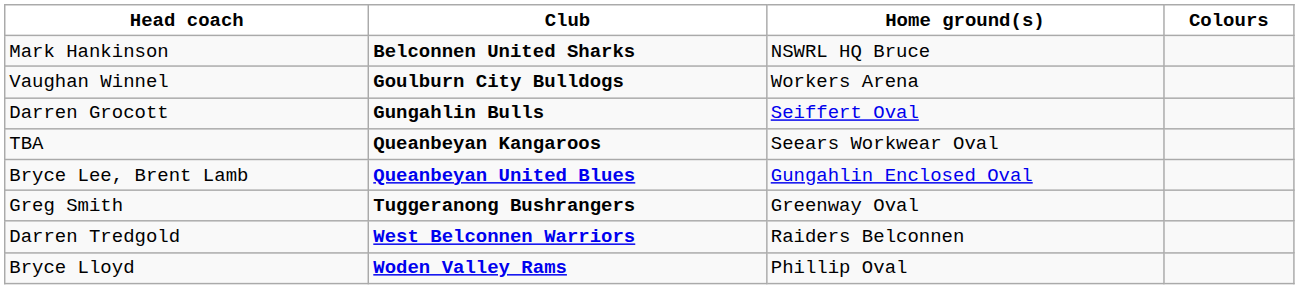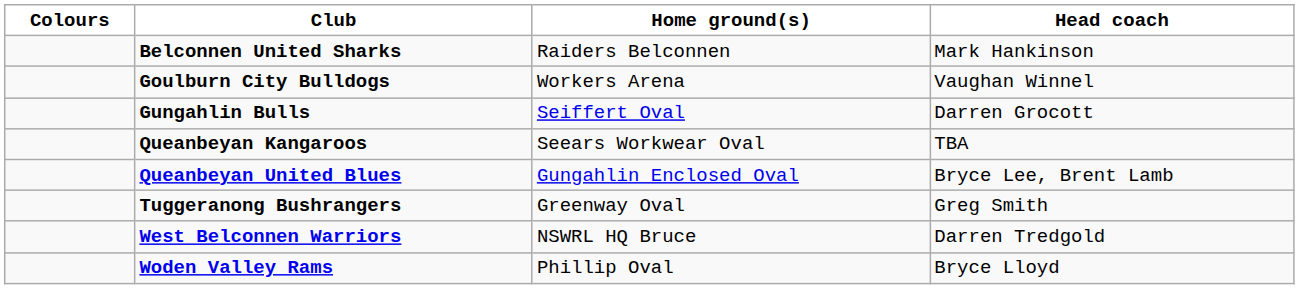 <table class="wikitable" style="width:100%; text-align:left">
 <tr>
-<th style="background:white">Head coach</th>
+<th style="background:white">Colours</th>
 <th style="background:white">Club</th>
 <th style="background:white">Home ground(s)</th>
-<th style="background:white">Colours</th>
+<th style="background:white">Head coach</th>
 </tr>
 <tr>
+<td></td>
+<td><strong>Belconnen United Sharks</strong></td>
+<td>Raiders Belconnen</td>
 <td>Mark Hankinson</td>
-<td><strong>Belconnen United Sharks</strong></td>
-<td>NSWRL HQ Bruce</td>
-<td></td>
 </tr>
 <tr>
-<td>Vaughan Winnel</td>
+<td></td>
 <td><strong>Goulburn City Bulldogs</strong></td>
 <td>Workers Arena</td>
-<td></td>
+<td>Vaughan Winnel</td>
 </tr>
 <tr>
-<td>Darren Grocott</td>
+<td></td>
 <td><strong>Gungahlin Bulls</strong></td>
 <td><a href='#'>Seiffert Oval</a></td>
-<td></td>
+<td>Darren Grocott</td>
 </tr>
 <tr>
-<td>TBA</td>
+<td></td>
 <td><strong>Queanbeyan Kangaroos</strong></td>
 <td>Seears Workwear Oval</td>
-<td></td>
+<td>TBA</td>
 </tr>
 <tr>
-<td>Bryce Lee, Brent Lamb</td>
+<td></td>
 <td><a href='#'><strong>Queanbeyan United Blues</strong></a></td>
 <td><a href='#'>Gungahlin Enclosed Oval</a></td>
-<td></td>
+<td>Bryce Lee, Brent Lamb</td>
 </tr>
 <tr>
-<td>Greg Smith</td>
+<td></td>
 <td><strong>Tuggeranong Bushrangers</strong></td>
 <td>Greenway Oval</td>
-<td></td>
+<td>Greg Smith</td>
 </tr>
 <tr>
+<td></td>
+<td><strong><a href='#'>West Belconnen Warriors</a></strong></td>
+<td>NSWRL HQ Bruce</td>
 <td>Darren Tredgold</td>
-<td><strong><a href='#'>West Belconnen Warriors</a></strong></td>
-<td>Raiders Belconnen</td>
-<td></td>
 </tr>
 <tr>
-<td>Bryce Lloyd</td>
+<td></td>
 <td><strong><a href='#'>Woden Valley Rams</a></strong></td>
 <td>Phillip Oval</td>
-<td></td>
+<td>Bryce Lloyd</td>
 </tr>
 </table>
